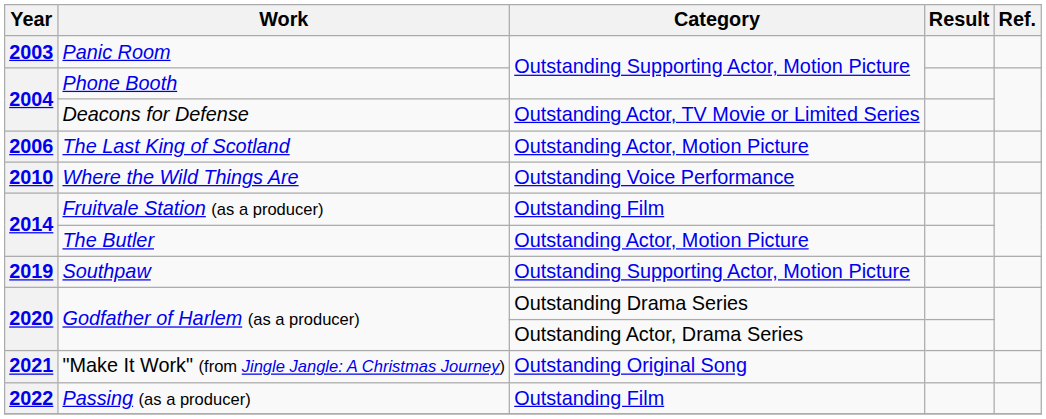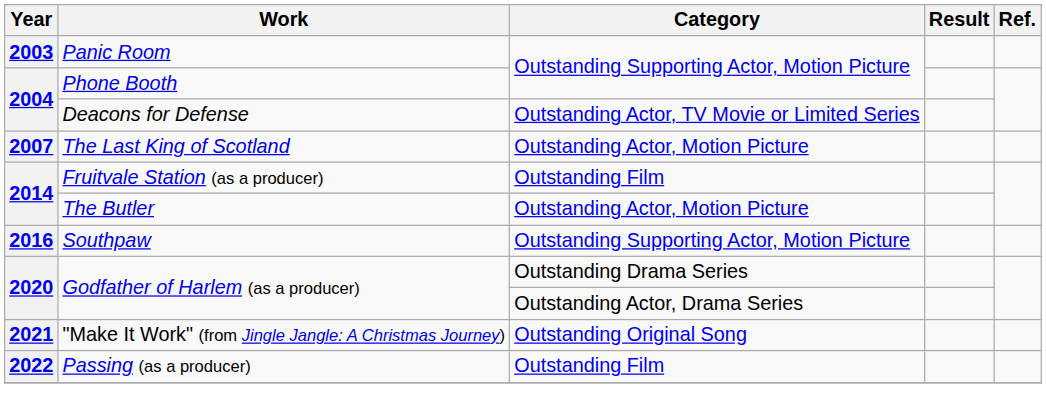 <table class="wikitable">
 <tr>
 <th>Year</th>
 <th>Work</th>
 <th>Category</th>
 <th>Result</th>
 <th>Ref.</th>
 </tr>
 <tr>
 <th scope="row" rowspan="1"><a href='#'>2003</a></th>
 <td rowspan="1"><em><a href='#'>Panic Room</a></em></td>
 <td rowspan="2"><a href='#'>Outstanding Supporting Actor, Motion Picture</a></td>
 <td></td>
 <td rowspan="1"></td>
 </tr>
 <tr>
 <th scope="row" rowspan="2"><a href='#'>2004</a></th>
 <td><em><a href='#'>Phone Booth</a></em></td>
 <td></td>
 <td rowspan="2"></td>
 </tr>
 <tr>
 <td><em>Deacons for Defense</em></td>
 <td><a href='#'>Outstanding Actor, TV Movie or Limited Series</a></td>
 <td></td>
 </tr>
 <tr>
-<th scope="row" rowspan="1"><a href='#'>2006</a></th>
+<th scope="row" rowspan="1"><a href='#'>2007</a></th>
 <td rowspan="1"><em><a href='#'>The Last King of Scotland</a></em></td>
 <td rowspan="1"><a href='#'>Outstanding Actor, Motion Picture</a></td>
-<td></td>
-<td rowspan="1"></td>
-</tr>
-<tr>
-<th scope="row" rowspan="1"><a href='#'>2010</a></th>
-<td rowspan="1"><em><a href='#'>Where the Wild Things Are</a></em></td>
-<td rowspan="1"><a href='#'>Outstanding Voice Performance</a></td>
 <td></td>
 <td rowspan="1"></td>
 </tr>
 <tr>
 <th scope="row" rowspan="2"><a href='#'>2014</a></th>
 <td><em><a href='#'>Fruitvale Station</a></em> <small>(as a producer)</small></td>
 <td><a href='#'>Outstanding Film</a></td>
 <td></td>
 <td rowspan="2"></td>
 </tr>
 <tr>
 <td><em><a href='#'>The Butler</a></em></td>
 <td><a href='#'>Outstanding Actor, Motion Picture</a></td>
 <td></td>
 </tr>
 <tr>
-<th scope="row" rowspan="1"><a href='#'>2019</a></th>
+<th scope="row" rowspan="1"><a href='#'>2016</a></th>
 <td rowspan="1"><em><a href='#'>Southpaw</a></em></td>
 <td rowspan="1"><a href='#'>Outstanding Supporting Actor, Motion Picture</a></td>
 <td></td>
 <td rowspan="1"></td>
 </tr>
 <tr>
 <th scope="row" rowspan="2"><a href='#'>2020</a></th>
 <td rowspan="2"><em><a href='#'>Godfather of Harlem</a></em> <small>(as a producer)</small></td>
 <td rowspan="1">Outstanding Drama Series</td>
 <td></td>
 <td rowspan="2"></td>
 </tr>
 <tr>
 <td rowspan="1">Outstanding Actor, Drama Series</td>
 <td></td>
 </tr>
 <tr>
 <th scope="row" rowspan="1"><a href='#'>2021</a></th>
 <td rowspan="1">"Make It Work" <small>(from <em><a href='#'>Jingle Jangle: A Christmas Journey</a></em>)</small></td>
 <td rowspan="1"><a href='#'>Outstanding Original Song</a></td>
 <td></td>
 <td rowspan="1"></td>
 </tr>
 <tr>
 <th scope="row" rowspan="1"><a href='#'>2022</a></th>
 <td rowspan="1"><em><a href='#'>Passing</a></em> <small>(as a producer)</small></td>
 <td rowspan="1"><a href='#'>Outstanding Film</a></td>
 <td></td>
 <td rowspan="1"></td>
 </tr>
 <tr>
 </tr>
 </table>
